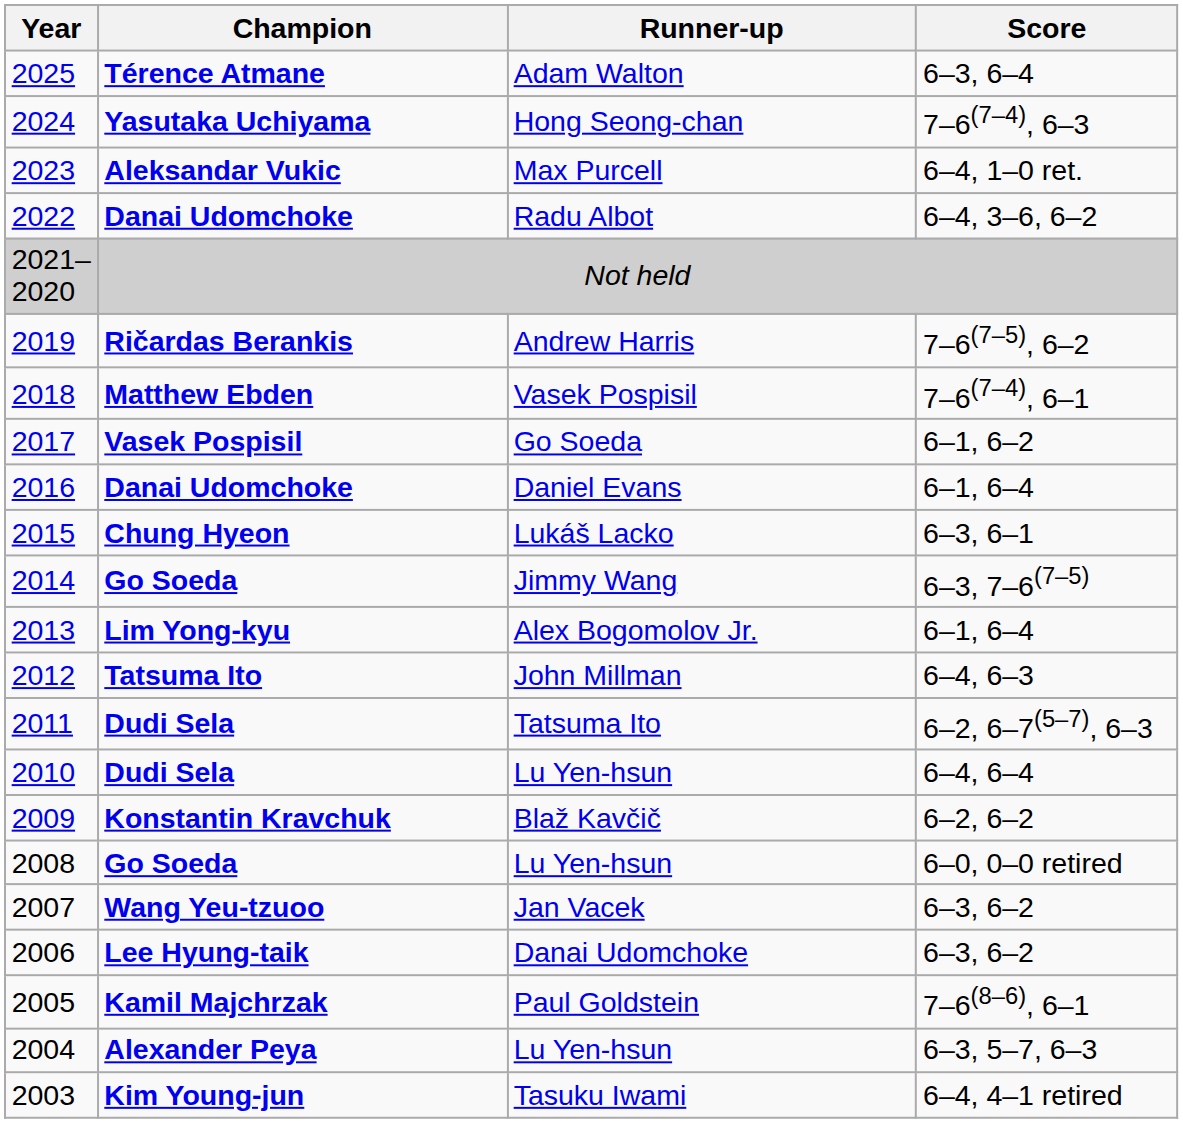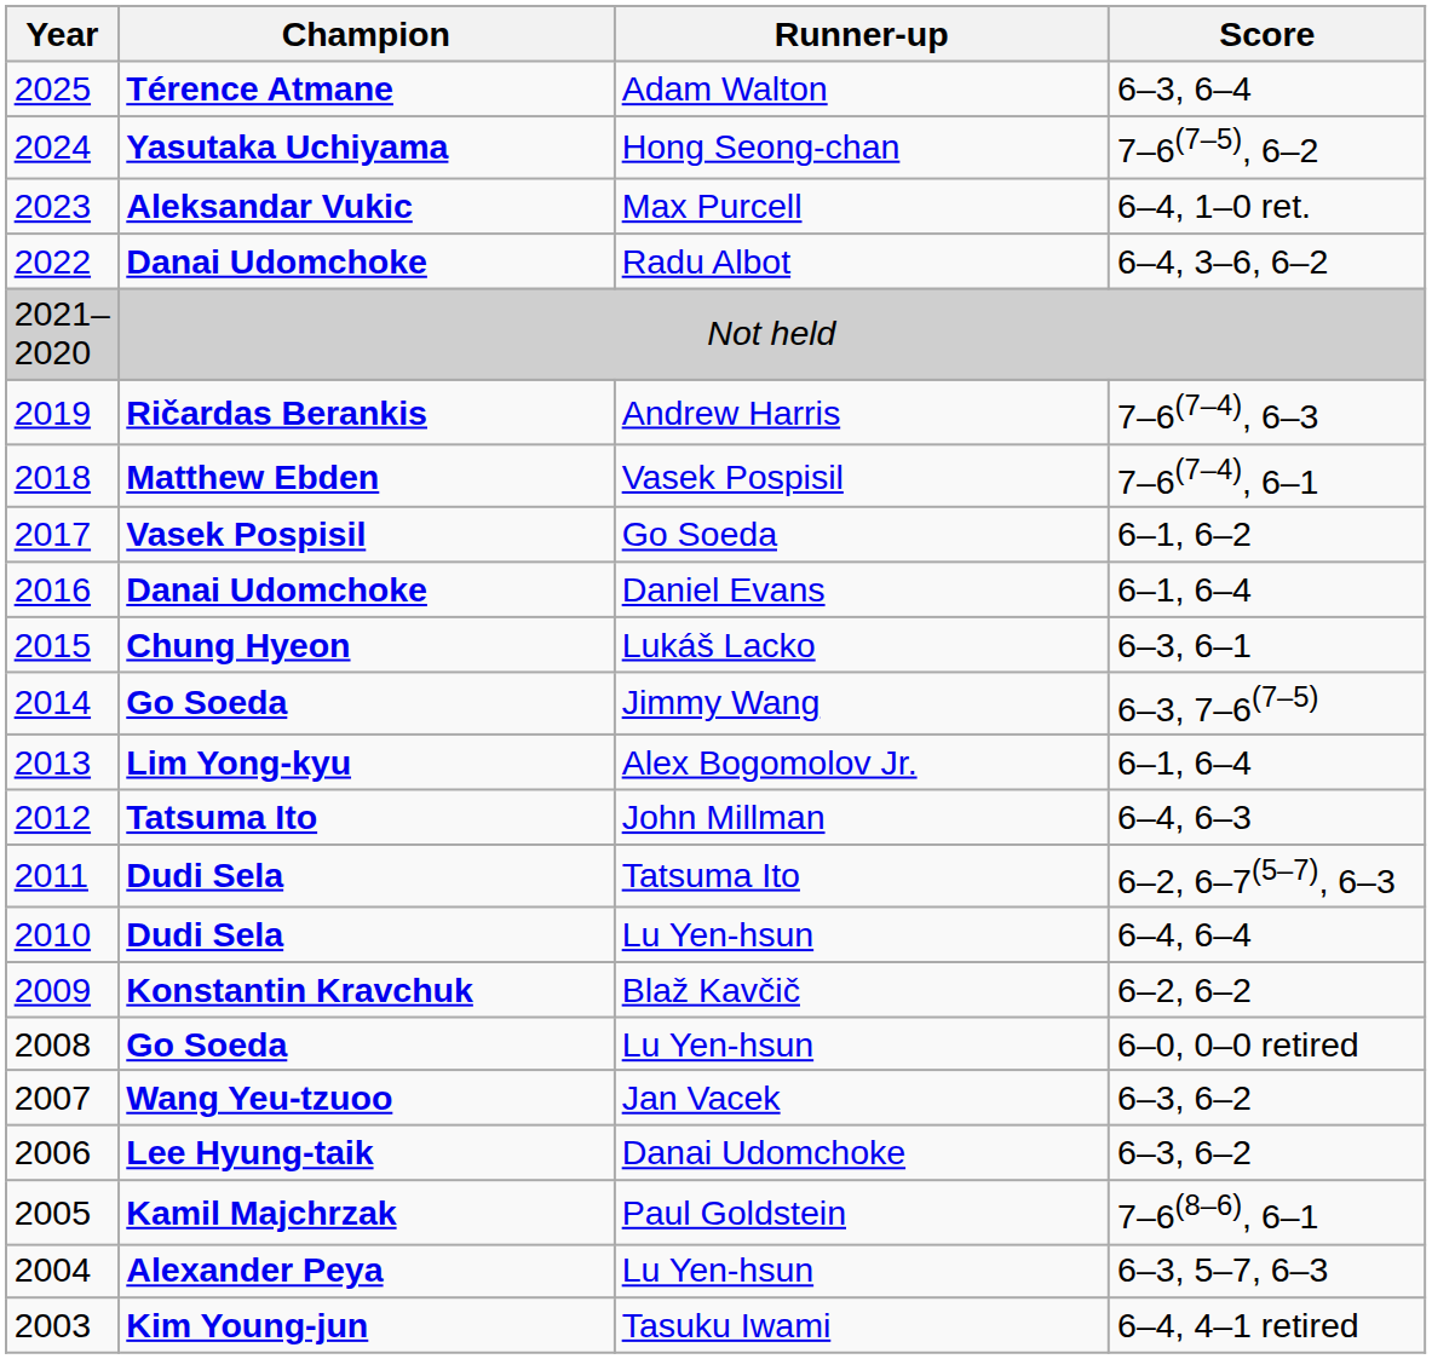 <table class="wikitable" style="font-size:90%">
 <tr>
 <th>Year</th>
 <th width="200">Champion</th>
 <th width="200">Runner-up</th>
 <th width="125">Score</th>
 </tr>
 <tr>
 <td><a href='#'>2025</a></td>
 <td> <strong><a href='#'>Térence Atmane</a></strong></td>
 <td> <a href='#'>Adam Walton</a></td>
 <td>6–3, 6–4</td>
 </tr>
 <tr>
 <td><a href='#'>2024</a></td>
 <td> <strong><a href='#'>Yasutaka Uchiyama</a></strong></td>
 <td> <a href='#'>Hong Seong-chan</a></td>
-<td>7–6<sup>(7–4)</sup>, 6–3</td>
+<td>7–6<sup>(7–5)</sup>, 6–2</td>
 </tr>
 <tr>
 <td><a href='#'>2023</a></td>
 <td> <strong><a href='#'>Aleksandar Vukic</a></strong></td>
 <td> <a href='#'>Max Purcell</a></td>
 <td>6–4, 1–0 ret.</td>
 </tr>
 <tr>
 <td><a href='#'>2022</a></td>
 <td> <strong><a href='#'>Danai Udomchoke</a></strong></td>
 <td> <a href='#'>Radu Albot</a></td>
 <td>6–4, 3–6, 6–2</td>
 </tr>
 <tr>
 <td style="background:#cfcfcf">2021–<br>2020</td>
 <td colspan=3 align=center style="background:#cfcfcf"><em>Not held</em></td>
 </tr>
 <tr>
 <td><a href='#'>2019</a></td>
 <td> <strong><a href='#'>Ričardas Berankis</a></strong></td>
 <td> <a href='#'>Andrew Harris</a></td>
-<td>7–6<sup>(7–5)</sup>, 6–2</td>
+<td>7–6<sup>(7–4)</sup>, 6–3</td>
 </tr>
 <tr>
 <td><a href='#'>2018</a></td>
 <td> <strong><a href='#'>Matthew Ebden</a></strong></td>
 <td> <a href='#'>Vasek Pospisil</a></td>
 <td>7–6<sup>(7–4)</sup>, 6–1</td>
 </tr>
 <tr>
 <td><a href='#'>2017</a></td>
 <td> <strong><a href='#'>Vasek Pospisil</a></strong></td>
 <td> <a href='#'>Go Soeda</a></td>
 <td>6–1, 6–2</td>
 </tr>
 <tr>
 <td><a href='#'>2016</a></td>
 <td> <strong><a href='#'>Danai Udomchoke</a></strong></td>
 <td> <a href='#'>Daniel Evans</a></td>
 <td>6–1, 6–4</td>
 </tr>
 <tr>
 <td><a href='#'>2015</a></td>
 <td> <strong><a href='#'>Chung Hyeon</a></strong></td>
 <td> <a href='#'>Lukáš Lacko</a></td>
 <td>6–3, 6–1</td>
 </tr>
 <tr>
 <td><a href='#'>2014</a></td>
 <td> <strong><a href='#'>Go Soeda</a></strong></td>
 <td> <a href='#'>Jimmy Wang</a></td>
 <td>6–3, 7–6<sup>(7–5)</sup></td>
 </tr>
 <tr>
 <td><a href='#'>2013</a></td>
 <td> <strong><a href='#'>Lim Yong-kyu</a></strong></td>
 <td> <a href='#'>Alex Bogomolov Jr.</a></td>
 <td>6–1, 6–4</td>
 </tr>
 <tr>
 <td><a href='#'>2012</a></td>
 <td> <strong><a href='#'>Tatsuma Ito</a></strong></td>
 <td> <a href='#'>John Millman</a></td>
 <td>6–4, 6–3</td>
 </tr>
 <tr>
 <td><a href='#'>2011</a></td>
 <td> <strong><a href='#'>Dudi Sela</a></strong></td>
 <td> <a href='#'>Tatsuma Ito</a></td>
 <td>6–2, 6–7<sup>(5–7)</sup>, 6–3</td>
 </tr>
 <tr>
 <td><a href='#'>2010</a></td>
 <td> <strong><a href='#'>Dudi Sela</a></strong></td>
 <td> <a href='#'>Lu Yen-hsun</a></td>
 <td>6–4, 6–4</td>
 </tr>
 <tr>
 <td><a href='#'>2009</a></td>
 <td> <strong><a href='#'>Konstantin Kravchuk</a></strong></td>
 <td> <a href='#'>Blaž Kavčič</a></td>
 <td>6–2, 6–2</td>
 </tr>
 <tr>
 <td>2008</td>
 <td> <strong><a href='#'>Go Soeda</a></strong></td>
 <td> <a href='#'>Lu Yen-hsun</a></td>
 <td>6–0, 0–0 retired</td>
 </tr>
 <tr>
 <td>2007</td>
 <td> <strong><a href='#'>Wang Yeu-tzuoo</a></strong></td>
 <td> <a href='#'>Jan Vacek</a></td>
 <td>6–3, 6–2</td>
 </tr>
 <tr>
 <td>2006</td>
 <td> <strong><a href='#'>Lee Hyung-taik</a></strong></td>
 <td> <a href='#'>Danai Udomchoke</a></td>
 <td>6–3, 6–2</td>
 </tr>
 <tr>
 <td>2005</td>
 <td> <strong><a href='#'>Kamil Majchrzak</a></strong></td>
 <td> <a href='#'>Paul Goldstein</a></td>
 <td>7–6<sup>(8–6)</sup>, 6–1</td>
 </tr>
 <tr>
 <td>2004</td>
 <td> <strong><a href='#'>Alexander Peya</a></strong></td>
 <td> <a href='#'>Lu Yen-hsun</a></td>
 <td>6–3, 5–7, 6–3</td>
 </tr>
 <tr>
 <td>2003</td>
 <td> <strong><a href='#'>Kim Young-jun</a></strong></td>
 <td> <a href='#'>Tasuku Iwami</a></td>
 <td>6–4, 4–1 retired</td>
 </tr>
 </table>
